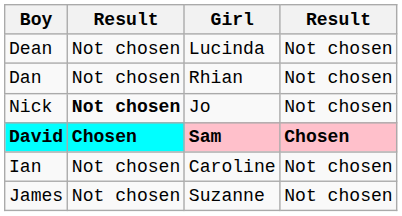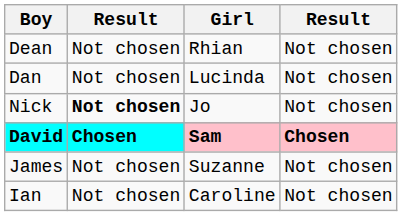 <table class="wikitable">
 <tr>
 <th>Boy</th>
 <th>Result</th>
 <th>Girl</th>
 <th>Result</th>
 </tr>
 <tr>
 <td>Dean</td>
 <td>Not chosen</td>
-<td>Lucinda</td>
+<td>Rhian</td>
 <td>Not chosen</td>
 </tr>
 <tr>
 <td>Dan</td>
 <td>Not chosen</td>
-<td>Rhian</td>
+<td>Lucinda</td>
 <td>Not chosen</td>
 </tr>
 <tr>
 <td>Nick</td>
 <td><strong>Not chosen</strong></td>
 <td>Jo</td>
 <td>Not chosen</td>
 </tr>
 <tr>
 <td style="background:cyan;"><strong>David</strong></td>
 <td style="background:cyan;"><strong>Chosen</strong></td>
 <td style="background:pink;"><strong>Sam</strong></td>
 <td style="background:pink;"><strong>Chosen</strong></td>
 </tr>
 <tr>
+<td>James</td>
+<td>Not chosen</td>
+<td>Suzanne</td>
+<td>Not chosen</td>
+</tr>
+<tr>
 <td>Ian</td>
 <td>Not chosen</td>
 <td>Caroline</td>
 <td>Not chosen</td>
 </tr>
-<tr>
-<td>James</td>
-<td>Not chosen</td>
-<td>Suzanne</td>
-<td>Not chosen</td>
-</tr>
 </table>
